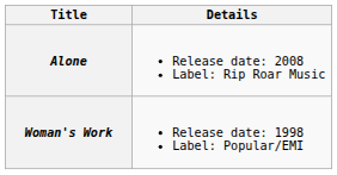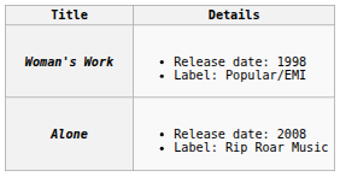 <table class="wikitable plainrowheaders">
 <tr>
 <th style="width:10em;">Title</th>
 <th style="width:16em;">Details</th>
 </tr>
 <tr>
+<th scope="row"><em>Woman's Work</em></th>
+<td><br><ul><li>Release date: 1998</li><li>Label: Popular/EMI</li></ul></td>
+</tr>
+<tr>
 <th scope="row"><em>Alone</em></th>
 <td><br><ul><li>Release date: 2008</li><li>Label: Rip Roar Music</li></ul></td>
 </tr>
-<tr>
-<th scope="row"><em>Woman's Work</em></th>
-<td><br><ul><li>Release date: 1998</li><li>Label: Popular/EMI</li></ul></td>
-</tr>
 </table>
